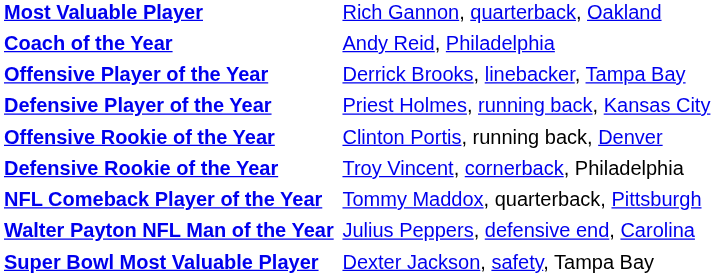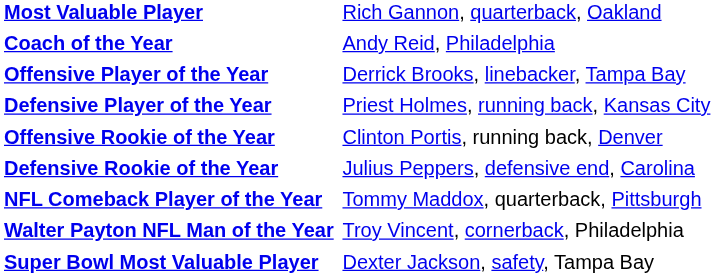 <table cellpadding="3" cellspacing="1">
 <tr>
 <td><strong><a href='#'>Most Valuable Player</a></strong></td>
 <td><a href='#'>Rich Gannon</a>, <a href='#'>quarterback</a>, <a href='#'>Oakland</a></td>
 </tr>
 <tr>
 <td><strong><a href='#'>Coach of the Year</a></strong></td>
 <td><a href='#'>Andy Reid</a>, <a href='#'>Philadelphia</a></td>
 </tr>
 <tr>
 <td><strong><a href='#'>Offensive Player of the Year</a></strong></td>
 <td><a href='#'>Derrick Brooks</a>, <a href='#'>linebacker</a>, <a href='#'>Tampa Bay</a></td>
 </tr>
 <tr>
 <td><strong><a href='#'>Defensive Player of the Year</a></strong></td>
 <td><a href='#'>Priest Holmes</a>, <a href='#'>running back</a>, <a href='#'>Kansas City</a></td>
 </tr>
 <tr>
 <td><strong><a href='#'>Offensive Rookie of the Year</a></strong></td>
 <td><a href='#'>Clinton Portis</a>, running back, <a href='#'>Denver</a></td>
 </tr>
 <tr>
 <td><strong><a href='#'>Defensive Rookie of the Year</a></strong></td>
-<td><a href='#'>Troy Vincent</a>, <a href='#'>cornerback</a>, Philadelphia</td>
+<td><a href='#'>Julius Peppers</a>, <a href='#'>defensive end</a>, <a href='#'>Carolina</a></td>
 </tr>
 <tr>
 <td><strong><a href='#'>NFL Comeback Player of the Year</a></strong></td>
 <td><a href='#'>Tommy Maddox</a>, quarterback, <a href='#'>Pittsburgh</a></td>
 </tr>
 <tr>
 <td><strong><a href='#'>Walter Payton NFL Man of the Year</a></strong></td>
-<td><a href='#'>Julius Peppers</a>, <a href='#'>defensive end</a>, <a href='#'>Carolina</a></td>
+<td><a href='#'>Troy Vincent</a>, <a href='#'>cornerback</a>, Philadelphia</td>
 </tr>
 <tr>
 <td><strong><a href='#'>Super Bowl Most Valuable Player</a></strong></td>
 <td><a href='#'>Dexter Jackson</a>, <a href='#'>safety</a>, Tampa Bay</td>
 </tr>
 </table>
